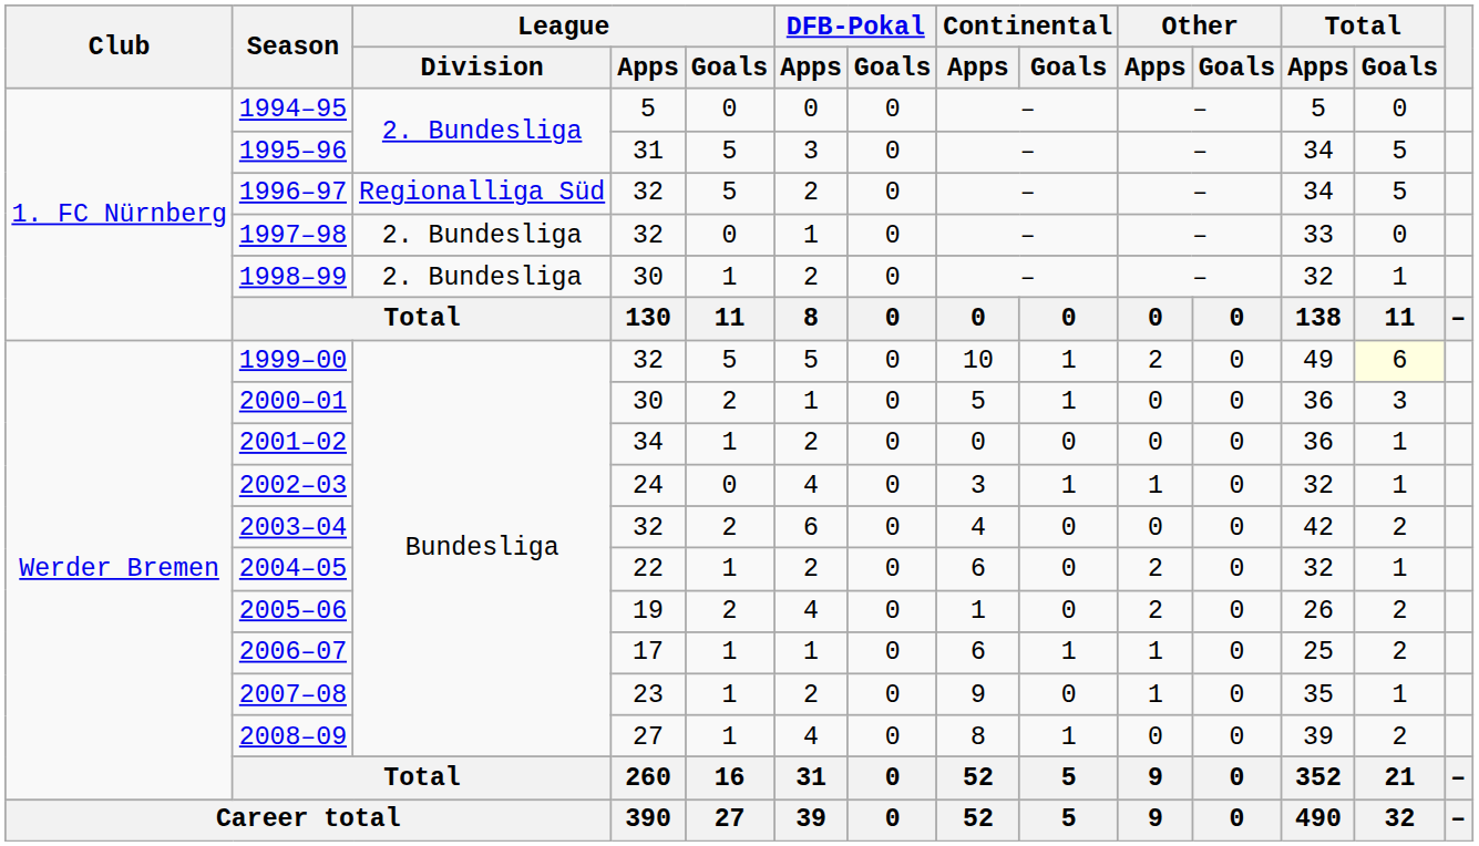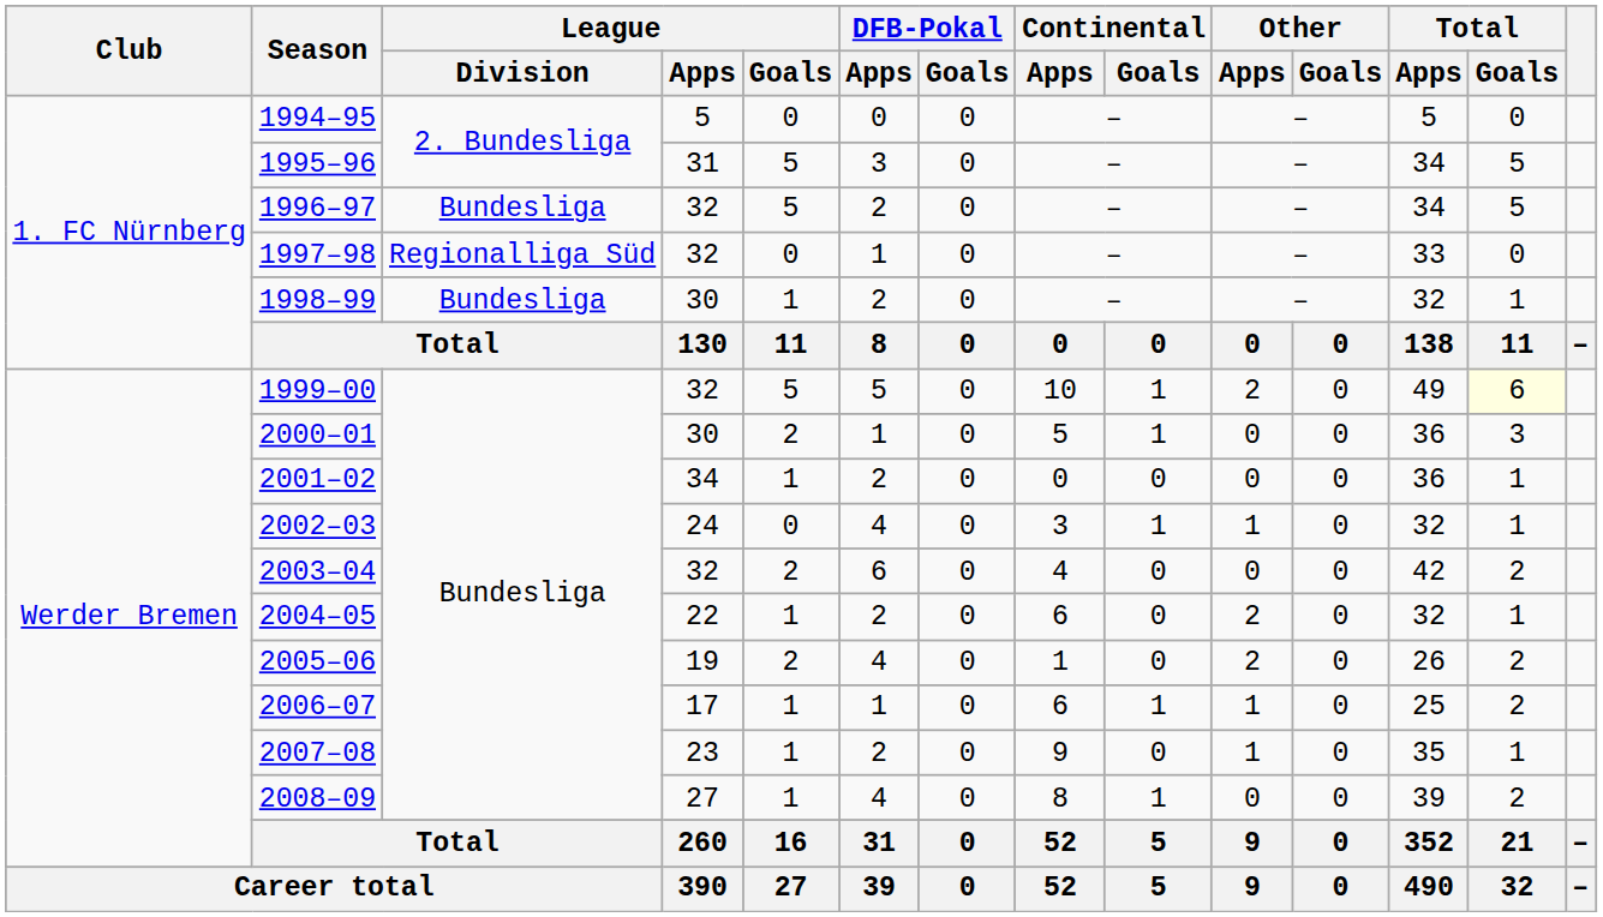 <table class="wikitable" style="text-align:center">
 <tr>
 <th rowspan="2">Club</th>
 <th rowspan="2">Season</th>
 <th colspan="3">League</th>
 <th colspan="2"><a href='#'>DFB-Pokal</a></th>
 <th colspan="2">Continental</th>
 <th colspan="2">Other</th>
 <th colspan="2">Total</th>
 <th rowspan="2"></th>
 </tr>
 <tr>
 <th>Division</th>
 <th>Apps</th>
 <th>Goals</th>
 <th>Apps</th>
 <th>Goals</th>
 <th>Apps</th>
 <th>Goals</th>
 <th>Apps</th>
 <th>Goals</th>
 <th>Apps</th>
 <th>Goals</th>
 </tr>
 <tr>
 <td rowspan="6"><a href='#'>1. FC Nürnberg</a></td>
 <td><a href='#'>1994–95</a></td>
 <td rowspan="2"><a href='#'>2. Bundesliga</a></td>
 <td>5</td>
 <td>0</td>
 <td>0</td>
 <td>0</td>
 <td colspan="2">–</td>
 <td colspan="2">–</td>
 <td>5</td>
 <td>0</td>
 <td></td>
 </tr>
 <tr>
 <td><a href='#'>1995–96</a></td>
 <td>31</td>
 <td>5</td>
 <td>3</td>
 <td>0</td>
 <td colspan="2">–</td>
 <td colspan="2">–</td>
 <td>34</td>
 <td>5</td>
 <td></td>
 </tr>
 <tr>
 <td><a href='#'>1996–97</a></td>
-<td><a href='#'>Regionalliga Süd</a></td>
+<td><a href='#'>Bundesliga</a></td>
 <td>32</td>
 <td>5</td>
 <td>2</td>
 <td>0</td>
 <td colspan="2">–</td>
 <td colspan="2">–</td>
 <td>34</td>
 <td>5</td>
 <td></td>
 </tr>
 <tr>
 <td><a href='#'>1997–98</a></td>
-<td>2. Bundesliga</td>
+<td><a href='#'>Regionalliga Süd</a></td>
 <td>32</td>
 <td>0</td>
 <td>1</td>
 <td>0</td>
 <td colspan="2">–</td>
 <td colspan="2">–</td>
 <td>33</td>
 <td>0</td>
 <td></td>
 </tr>
 <tr>
 <td><a href='#'>1998–99</a></td>
-<td>2. Bundesliga</td>
+<td><a href='#'>Bundesliga</a></td>
 <td>30</td>
 <td>1</td>
 <td>2</td>
 <td>0</td>
 <td colspan="2">–</td>
 <td colspan="2">–</td>
 <td>32</td>
 <td>1</td>
 <td></td>
 </tr>
 <tr>
 <th colspan="2">Total</th>
 <th>130</th>
 <th>11</th>
 <th>8</th>
 <th>0</th>
 <th>0</th>
 <th>0</th>
 <th>0</th>
 <th>0</th>
 <th>138</th>
 <th>11</th>
 <th>–</th>
 </tr>
 <tr>
 <td rowspan="11"><a href='#'>Werder Bremen</a></td>
 <td><a href='#'>1999–00</a></td>
 <td rowspan="10">Bundesliga</td>
 <td>32</td>
 <td>5</td>
 <td>5</td>
 <td>0</td>
 <td>10</td>
 <td>1</td>
 <td>2</td>
 <td>0</td>
 <td>49</td>
 <td style="background: lightyellow;">6</td>
 <td></td>
 </tr>
 <tr>
 <td><a href='#'>2000–01</a></td>
 <td>30</td>
 <td>2</td>
 <td>1</td>
 <td>0</td>
 <td>5</td>
 <td>1</td>
 <td>0</td>
 <td>0</td>
 <td>36</td>
 <td>3</td>
 <td></td>
 </tr>
 <tr>
 <td><a href='#'>2001–02</a></td>
 <td>34</td>
 <td>1</td>
 <td>2</td>
 <td>0</td>
 <td>0</td>
 <td>0</td>
 <td>0</td>
 <td>0</td>
 <td>36</td>
 <td>1</td>
 <td></td>
 </tr>
 <tr>
 <td><a href='#'>2002–03</a></td>
 <td>24</td>
 <td>0</td>
 <td>4</td>
 <td>0</td>
 <td>3</td>
 <td>1</td>
 <td>1</td>
 <td>0</td>
 <td>32</td>
 <td>1</td>
 <td></td>
 </tr>
 <tr>
 <td><a href='#'>2003–04</a></td>
 <td>32</td>
 <td>2</td>
 <td>6</td>
 <td>0</td>
 <td>4</td>
 <td>0</td>
 <td>0</td>
 <td>0</td>
 <td>42</td>
 <td>2</td>
 <td></td>
 </tr>
 <tr>
 <td><a href='#'>2004–05</a></td>
 <td>22</td>
 <td>1</td>
 <td>2</td>
 <td>0</td>
 <td>6</td>
 <td>0</td>
 <td>2</td>
 <td>0</td>
 <td>32</td>
 <td>1</td>
 <td></td>
 </tr>
 <tr>
 <td><a href='#'>2005–06</a></td>
 <td>19</td>
 <td>2</td>
 <td>4</td>
 <td>0</td>
 <td>1</td>
 <td>0</td>
 <td>2</td>
 <td>0</td>
 <td>26</td>
 <td>2</td>
 <td></td>
 </tr>
 <tr>
 <td><a href='#'>2006–07</a></td>
 <td>17</td>
 <td>1</td>
 <td>1</td>
 <td>0</td>
 <td>6</td>
 <td>1</td>
 <td>1</td>
 <td>0</td>
 <td>25</td>
 <td>2</td>
 <td></td>
 </tr>
 <tr>
 <td><a href='#'>2007–08</a></td>
 <td>23</td>
 <td>1</td>
 <td>2</td>
 <td>0</td>
 <td>9</td>
 <td>0</td>
 <td>1</td>
 <td>0</td>
 <td>35</td>
 <td>1</td>
 <td></td>
 </tr>
 <tr>
 <td><a href='#'>2008–09</a></td>
 <td>27</td>
 <td>1</td>
 <td>4</td>
 <td>0</td>
 <td>8</td>
 <td>1</td>
 <td>0</td>
 <td>0</td>
 <td>39</td>
 <td>2</td>
 <td></td>
 </tr>
 <tr>
 <th colspan="2">Total</th>
 <th>260</th>
 <th>16</th>
 <th>31</th>
 <th>0</th>
 <th>52</th>
 <th>5</th>
 <th>9</th>
 <th>0</th>
 <th>352</th>
 <th>21</th>
 <th>–</th>
 </tr>
 <tr>
 <th colspan="3">Career total</th>
 <th>390</th>
 <th>27</th>
 <th>39</th>
 <th>0</th>
 <th>52</th>
 <th>5</th>
 <th>9</th>
 <th>0</th>
 <th>490</th>
 <th>32</th>
 <th>–</th>
 </tr>
 </table>
